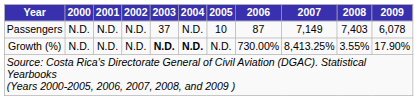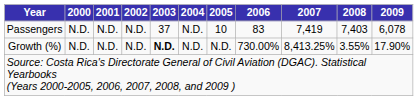 <table class="sortable wikitable toccolours" style="text-align:center">
 <tr>
 <th style="background:#3830AE;color:white">Year</th>
 <th style="background:#3830AE;color:white; width:40px">2000</th>
 <th style="background:#3830AE;color:white; width:40px">2001</th>
 <th style="background:#3830AE;color:white; width:40px">2002</th>
 <th style="background:#3830AE;color:white; width:40px">2003</th>
 <th style="background:#3830AE;color:white; width:40px">2004</th>
 <th style="background:#3830AE;color:white; width:40px">2005</th>
 <th style="background:#3830AE;color:white; width:60px">2006</th>
 <th style="background:#3830AE;color:white; width:65px">2007</th>
 <th style="background:#3830AE;color:white; width:50px">2008</th>
 <th style="background:#3830AE;color:white; width:50px">2009</th>
 </tr>
 <tr>
 <td>Passengers</td>
 <td>N.D.</td>
 <td>N.D.</td>
 <td>N.D.</td>
 <td>37</td>
 <td>N.D.</td>
 <td>10</td>
-<td>87</td>
-<td>7,149</td>
+<td>83</td>
+<td>7,419</td>
 <td>7,403</td>
 <td>6,078</td>
 </tr>
 <tr>
 <td>Growth (%)</td>
 <td>N.D.</td>
 <td>N.D.</td>
 <td>N.D.</td>
 <td><strong>N.D.</strong></td>
-<td><strong>N.D.</strong></td>
+<td>N.D.</td>
 <td>N.D.</td>
 <td> 730.00%</td>
 <td> 8,413.25%</td>
 <td> 3.55%</td>
 <td> 17.90%</td>
 </tr>
 <tr>
 <td colspan="11" style="text-align:left;"><em>Source: Costa Rica's Directorate General of Civil Aviation (DGAC). Statistical Yearbooks<br>(Years 2000-2005, 2006, 2007, 2008, and 2009 )</em></td>
 </tr>
 </table>
